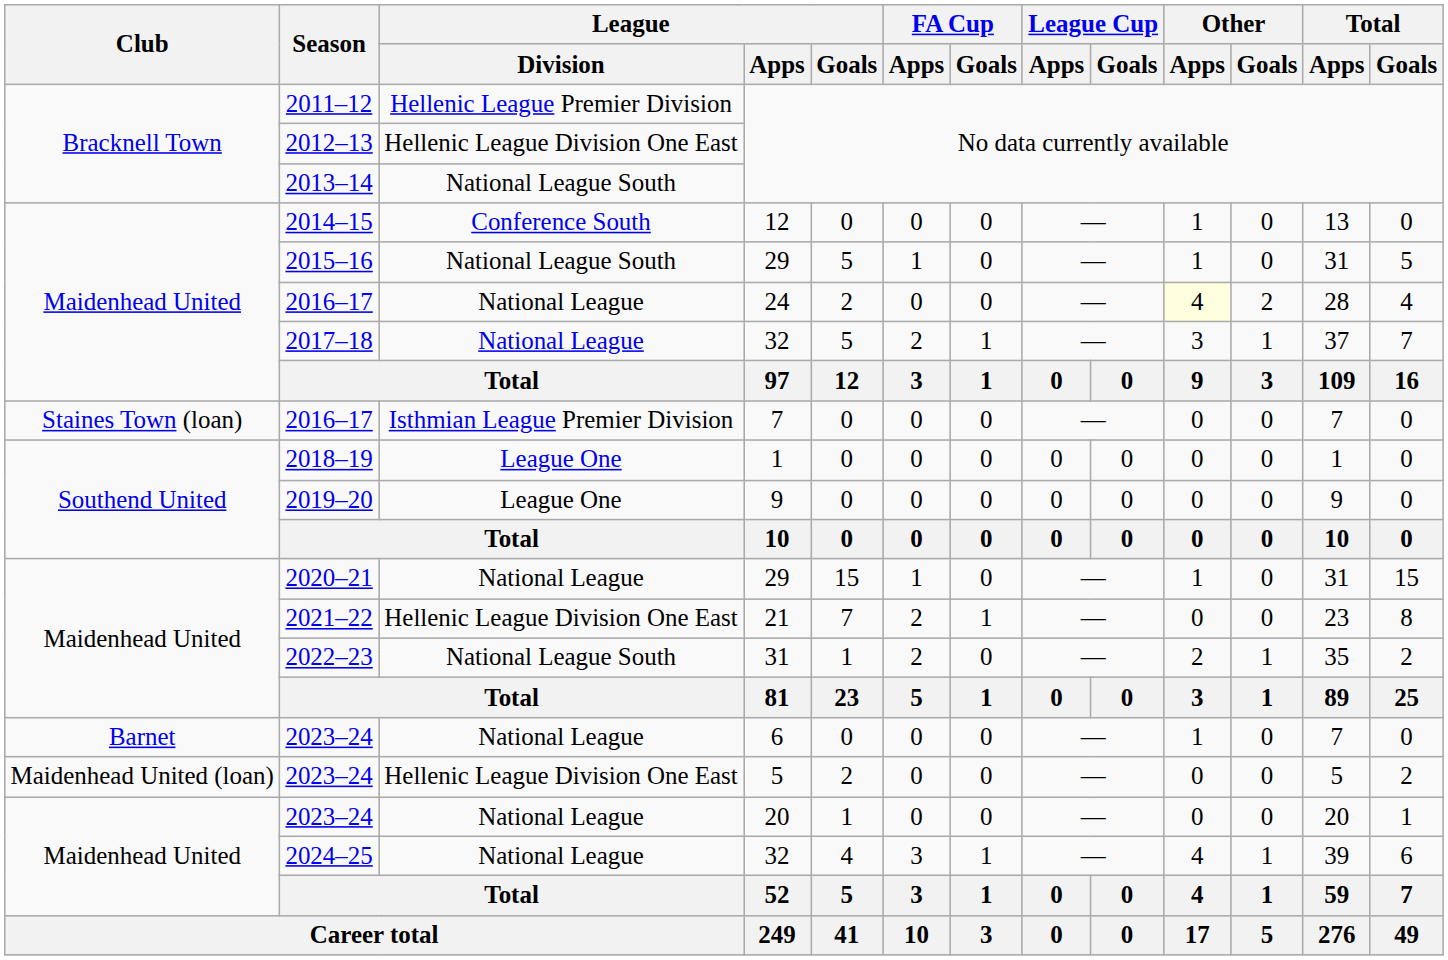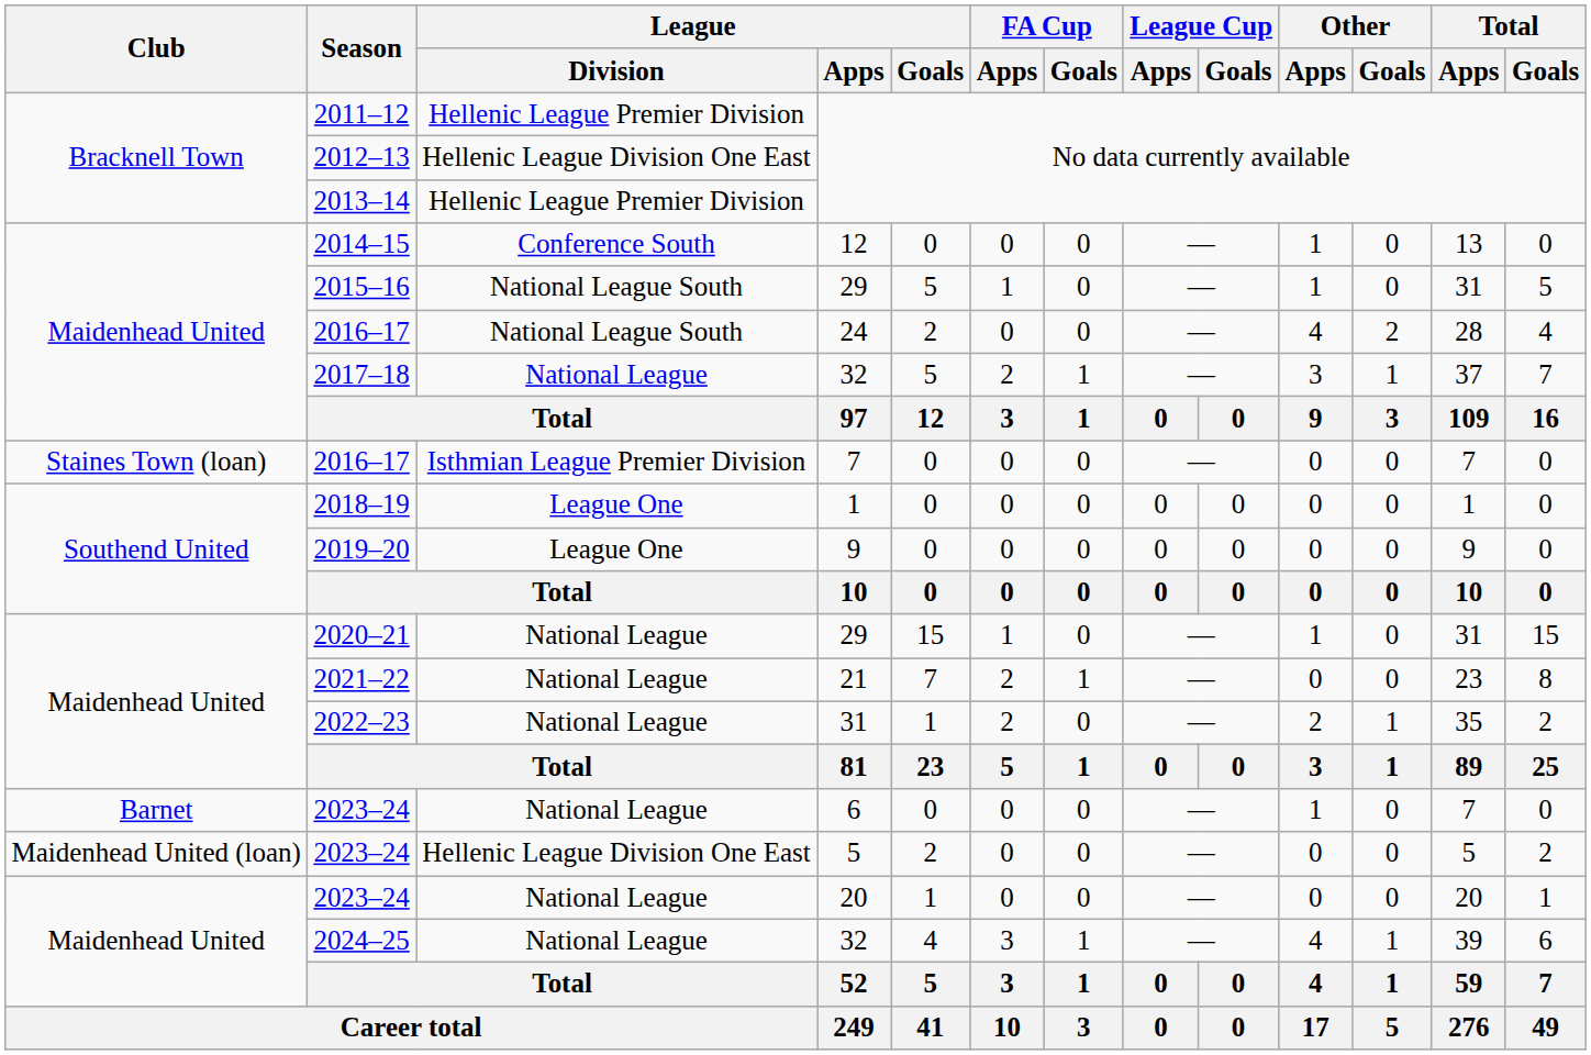 <table class="wikitable" style="text-align:center">
 <tr>
 <th rowspan=2>Club</th>
 <th rowspan=2>Season</th>
 <th colspan=3>League</th>
 <th colspan=2><a href='#'>FA Cup</a></th>
 <th colspan=2><a href='#'>League Cup</a></th>
 <th colspan=2>Other</th>
 <th colspan=2>Total</th>
 </tr>
 <tr>
 <th>Division</th>
 <th>Apps</th>
 <th>Goals</th>
 <th>Apps</th>
 <th>Goals</th>
 <th>Apps</th>
 <th>Goals</th>
 <th>Apps</th>
 <th>Goals</th>
 <th>Apps</th>
 <th>Goals</th>
 </tr>
 <tr>
 <td rowspan="3"><a href='#'>Bracknell Town</a></td>
 <td><a href='#'>2011–12</a></td>
 <td><a href='#'>Hellenic League</a> Premier Division</td>
 <td rowspan="3" colspan="10">No data currently available</td>
 </tr>
 <tr>
 <td><a href='#'>2012–13</a></td>
 <td>Hellenic League Division One East</td>
 </tr>
 <tr>
 <td><a href='#'>2013–14</a></td>
-<td>National League South</td>
+<td>Hellenic League Premier Division</td>
 </tr>
 <tr>
 <td rowspan="5"><a href='#'>Maidenhead United</a></td>
 <td><a href='#'>2014–15</a></td>
 <td><a href='#'>Conference South</a></td>
 <td>12</td>
 <td>0</td>
 <td>0</td>
 <td>0</td>
 <td colspan=2>—</td>
 <td>1</td>
 <td>0</td>
 <td>13</td>
 <td>0</td>
 </tr>
 <tr>
 <td><a href='#'>2015–16</a></td>
 <td>National League South</td>
 <td>29</td>
 <td>5</td>
 <td>1</td>
 <td>0</td>
 <td colspan=2>—</td>
 <td>1</td>
 <td>0</td>
 <td>31</td>
 <td>5</td>
 </tr>
 <tr>
 <td><a href='#'>2016–17</a></td>
-<td>National League</td>
+<td>National League South</td>
 <td>24</td>
 <td>2</td>
 <td>0</td>
 <td>0</td>
 <td colspan=2>—</td>
-<td style="background: lightyellow;">4</td>
+<td>4</td>
 <td>2</td>
 <td>28</td>
 <td>4</td>
 </tr>
 <tr>
 <td><a href='#'>2017–18</a></td>
 <td><a href='#'>National League</a></td>
 <td>32</td>
 <td>5</td>
 <td>2</td>
 <td>1</td>
 <td colspan=2>—</td>
 <td>3</td>
 <td>1</td>
 <td>37</td>
 <td>7</td>
 </tr>
 <tr>
 <th colspan="2">Total</th>
 <th>97</th>
 <th>12</th>
 <th>3</th>
 <th>1</th>
 <th>0</th>
 <th>0</th>
 <th>9</th>
 <th>3</th>
 <th>109</th>
 <th>16</th>
 </tr>
 <tr>
 <td><a href='#'>Staines Town</a> (loan)</td>
 <td><a href='#'>2016–17</a></td>
 <td><a href='#'>Isthmian League</a> Premier Division</td>
 <td>7</td>
 <td>0</td>
 <td>0</td>
 <td>0</td>
 <td colspan=2>—</td>
 <td>0</td>
 <td>0</td>
 <td>7</td>
 <td>0</td>
 </tr>
 <tr>
 <td rowspan="3"><a href='#'>Southend United</a></td>
 <td><a href='#'>2018–19</a></td>
 <td><a href='#'>League One</a></td>
 <td>1</td>
 <td>0</td>
 <td>0</td>
 <td>0</td>
 <td>0</td>
 <td>0</td>
 <td>0</td>
 <td>0</td>
 <td>1</td>
 <td>0</td>
 </tr>
 <tr>
 <td><a href='#'>2019–20</a></td>
 <td>League One</td>
 <td>9</td>
 <td>0</td>
 <td>0</td>
 <td>0</td>
 <td>0</td>
 <td>0</td>
 <td>0</td>
 <td>0</td>
 <td>9</td>
 <td>0</td>
 </tr>
 <tr>
 <th colspan="2">Total</th>
 <th>10</th>
 <th>0</th>
 <th>0</th>
 <th>0</th>
 <th>0</th>
 <th>0</th>
 <th>0</th>
 <th>0</th>
 <th>10</th>
 <th>0</th>
 </tr>
 <tr>
 <td rowspan="4">Maidenhead United</td>
 <td><a href='#'>2020–21</a></td>
 <td>National League</td>
 <td>29</td>
 <td>15</td>
 <td>1</td>
 <td>0</td>
 <td colspan=2>—</td>
 <td>1</td>
 <td>0</td>
 <td>31</td>
 <td>15</td>
 </tr>
 <tr>
 <td><a href='#'>2021–22</a></td>
-<td>Hellenic League Division One East</td>
+<td>National League</td>
 <td>21</td>
 <td>7</td>
 <td>2</td>
 <td>1</td>
 <td colspan=2>—</td>
 <td>0</td>
 <td>0</td>
 <td>23</td>
 <td>8</td>
 </tr>
 <tr>
 <td><a href='#'>2022–23</a></td>
-<td>National League South</td>
+<td>National League</td>
 <td>31</td>
 <td>1</td>
 <td>2</td>
 <td>0</td>
 <td colspan=2>—</td>
 <td>2</td>
 <td>1</td>
 <td>35</td>
 <td>2</td>
 </tr>
 <tr>
 <th colspan="2">Total</th>
 <th>81</th>
 <th>23</th>
 <th>5</th>
 <th>1</th>
 <th>0</th>
 <th>0</th>
 <th>3</th>
 <th>1</th>
 <th>89</th>
 <th>25</th>
 </tr>
 <tr>
 <td><a href='#'>Barnet</a></td>
 <td><a href='#'>2023–24</a></td>
 <td>National League</td>
 <td>6</td>
 <td>0</td>
 <td>0</td>
 <td>0</td>
 <td colspan=2>—</td>
 <td>1</td>
 <td>0</td>
 <td>7</td>
 <td>0</td>
 </tr>
 <tr>
 <td>Maidenhead United (loan)</td>
 <td><a href='#'>2023–24</a></td>
 <td>Hellenic League Division One East</td>
 <td>5</td>
 <td>2</td>
 <td>0</td>
 <td>0</td>
 <td colspan=2>—</td>
 <td>0</td>
 <td>0</td>
 <td>5</td>
 <td>2</td>
 </tr>
 <tr>
 <td rowspan="3">Maidenhead United</td>
 <td><a href='#'>2023–24</a></td>
 <td>National League</td>
 <td>20</td>
 <td>1</td>
 <td>0</td>
 <td>0</td>
 <td colspan=2>—</td>
 <td>0</td>
 <td>0</td>
 <td>20</td>
 <td>1</td>
 </tr>
 <tr>
 <td><a href='#'>2024–25</a></td>
 <td>National League</td>
 <td>32</td>
 <td>4</td>
 <td>3</td>
 <td>1</td>
 <td colspan=2>—</td>
 <td>4</td>
 <td>1</td>
 <td>39</td>
 <td>6</td>
 </tr>
 <tr>
 <th colspan="2">Total</th>
 <th>52</th>
 <th>5</th>
 <th>3</th>
 <th>1</th>
 <th>0</th>
 <th>0</th>
 <th>4</th>
 <th>1</th>
 <th>59</th>
 <th>7</th>
 </tr>
 <tr>
 <th colspan="3">Career total</th>
 <th>249</th>
 <th>41</th>
 <th>10</th>
 <th>3</th>
 <th>0</th>
 <th>0</th>
 <th>17</th>
 <th>5</th>
 <th>276</th>
 <th>49</th>
 </tr>
 </table>
